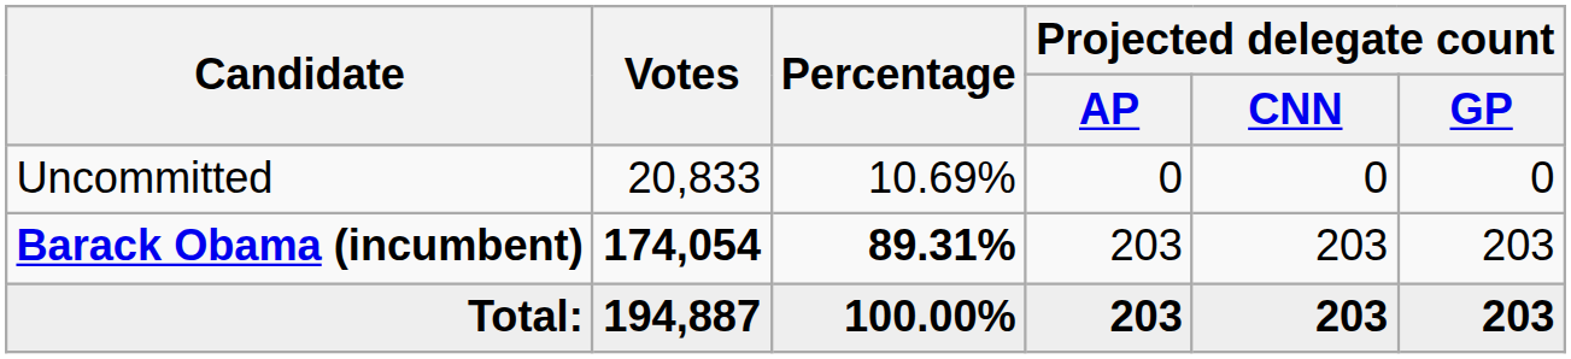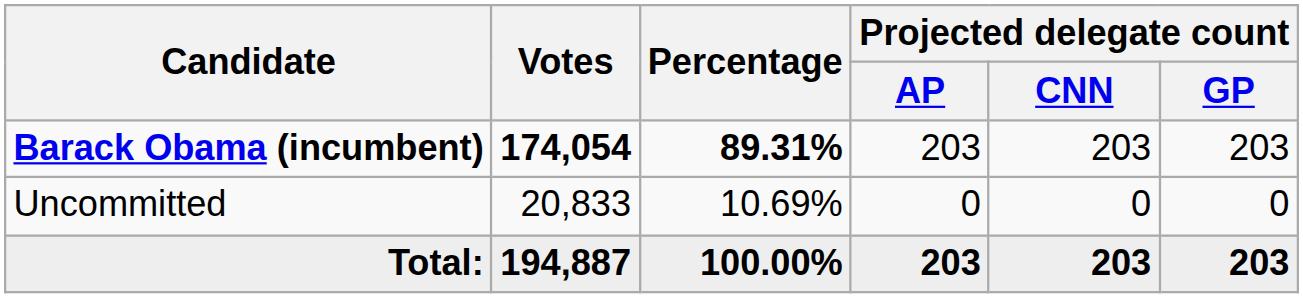 <table class="wikitable" style="text-align:right;">
 <tr>
 <th rowspan="2">Candidate</th>
 <th rowspan="2">Votes</th>
 <th rowspan="2">Percentage</th>
 <th colspan="3">Projected delegate count</th>
 </tr>
 <tr>
 <th><a href='#'>AP</a><br></th>
 <th><a href='#'>CNN</a><br></th>
 <th><a href='#'>GP</a><br></th>
 </tr>
 <tr>
+<td> <strong><a href='#'>Barack Obama</a></strong> <strong>(incumbent)</strong></td>
+<td><strong>174,054</strong></td>
+<td><strong>89.31%</strong></td>
+<td>203</td>
+<td>203</td>
+<td>203</td>
+</tr>
+<tr>
 <td align="left">Uncommitted</td>
 <td>20,833</td>
 <td>10.69%</td>
 <td>0</td>
 <td>0</td>
 <td>0</td>
-</tr>
-<tr>
-<td> <strong><a href='#'>Barack Obama</a></strong> <strong>(incumbent)</strong></td>
-<td><strong>174,054</strong></td>
-<td><strong>89.31%</strong></td>
-<td>203</td>
-<td>203</td>
-<td>203</td>
 </tr>
 <tr bgcolor="#eeeeee">
 <td><strong>Total:</strong></td>
 <td><strong>194,887</strong></td>
 <td><strong>100.00%</strong></td>
 <td><strong>203</strong></td>
 <td><strong>203</strong></td>
 <td><strong>203</strong></td>
 </tr>
 </table>
